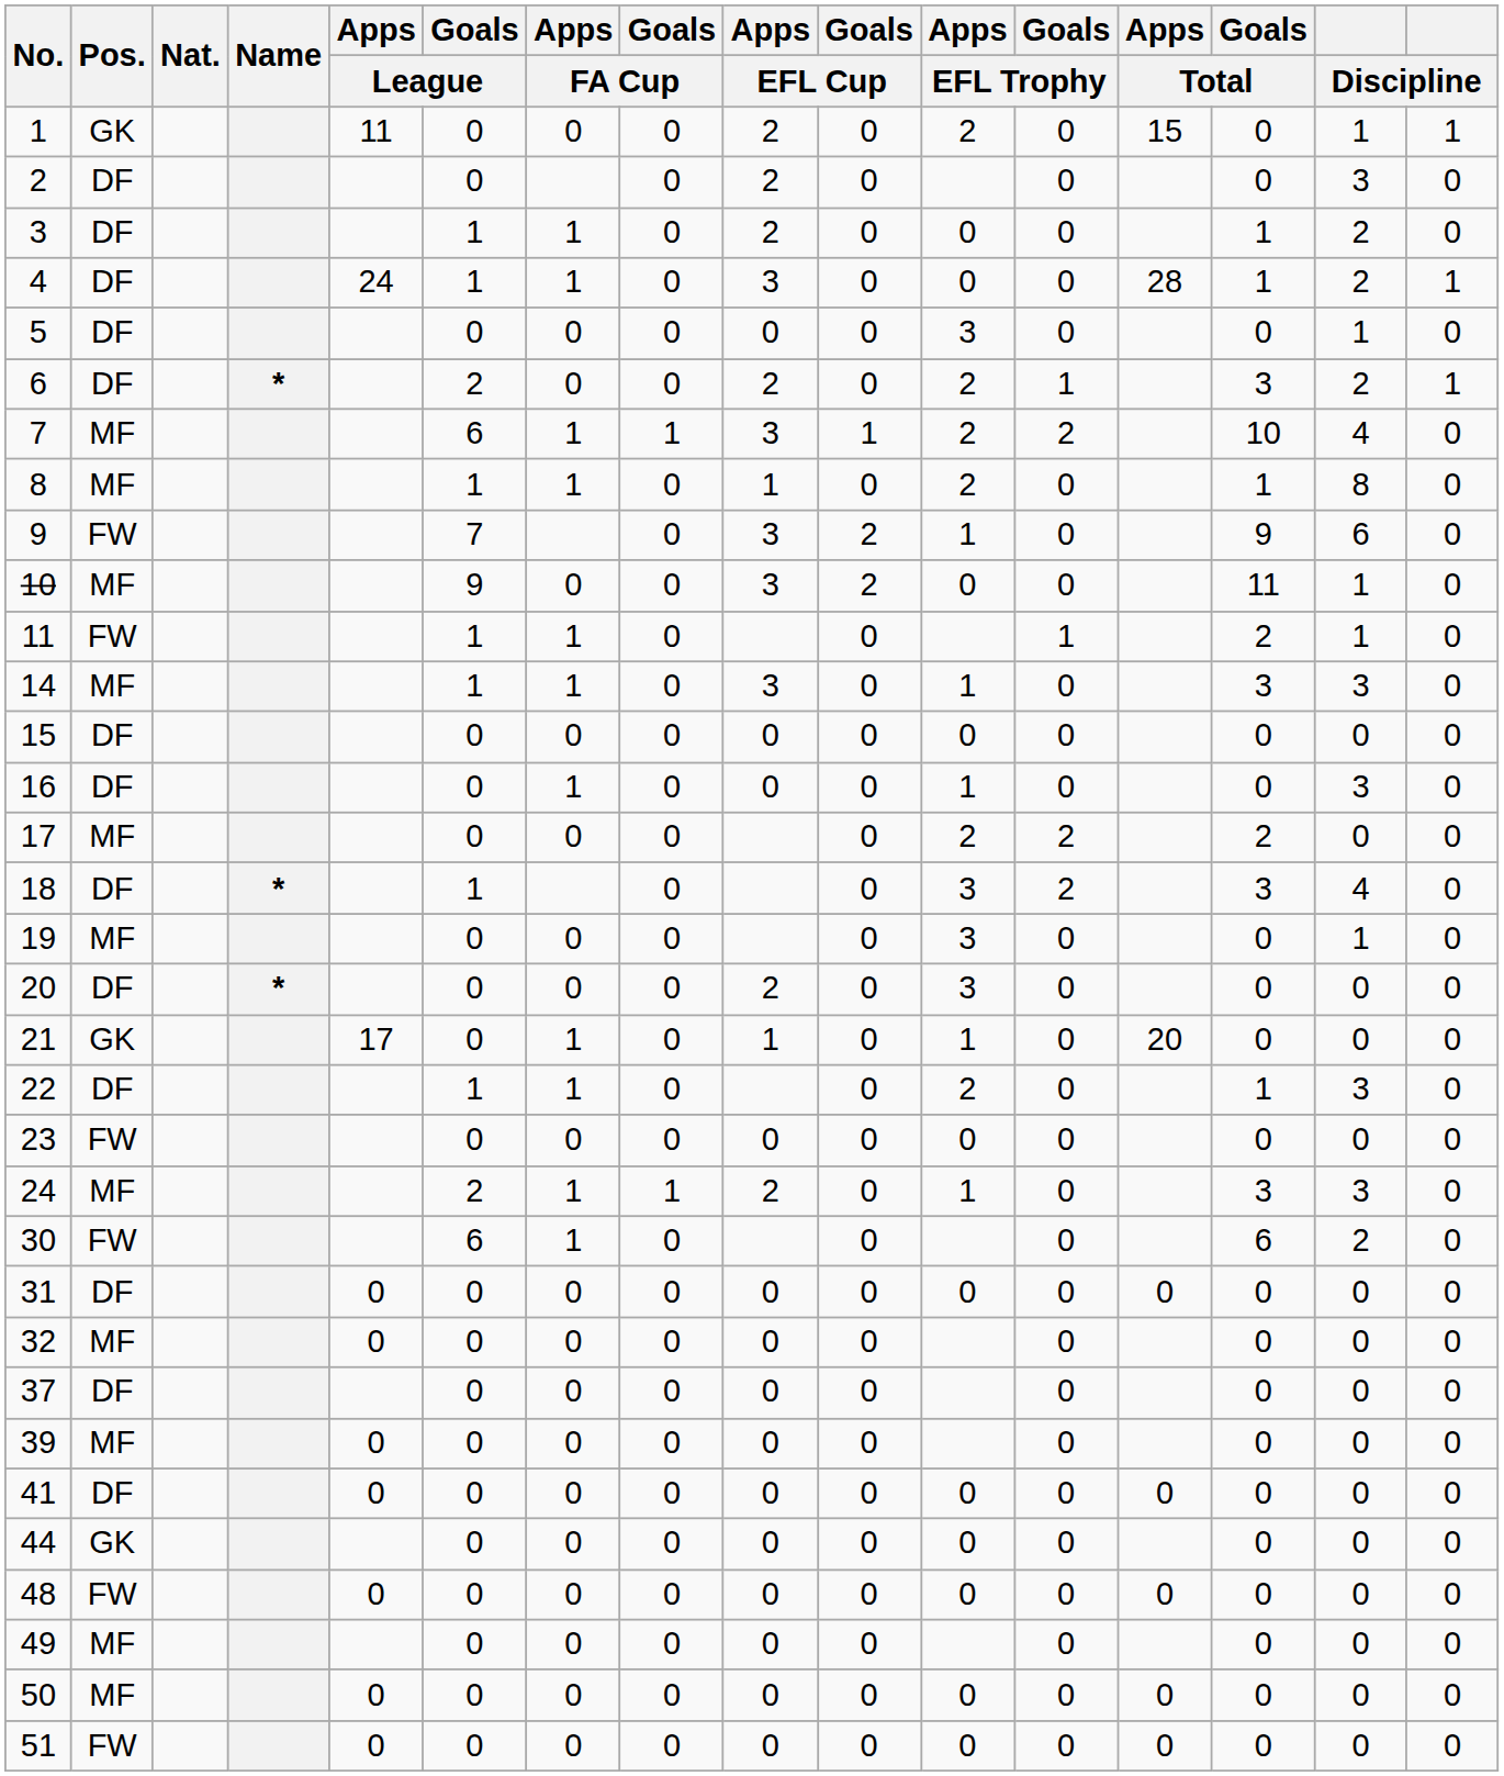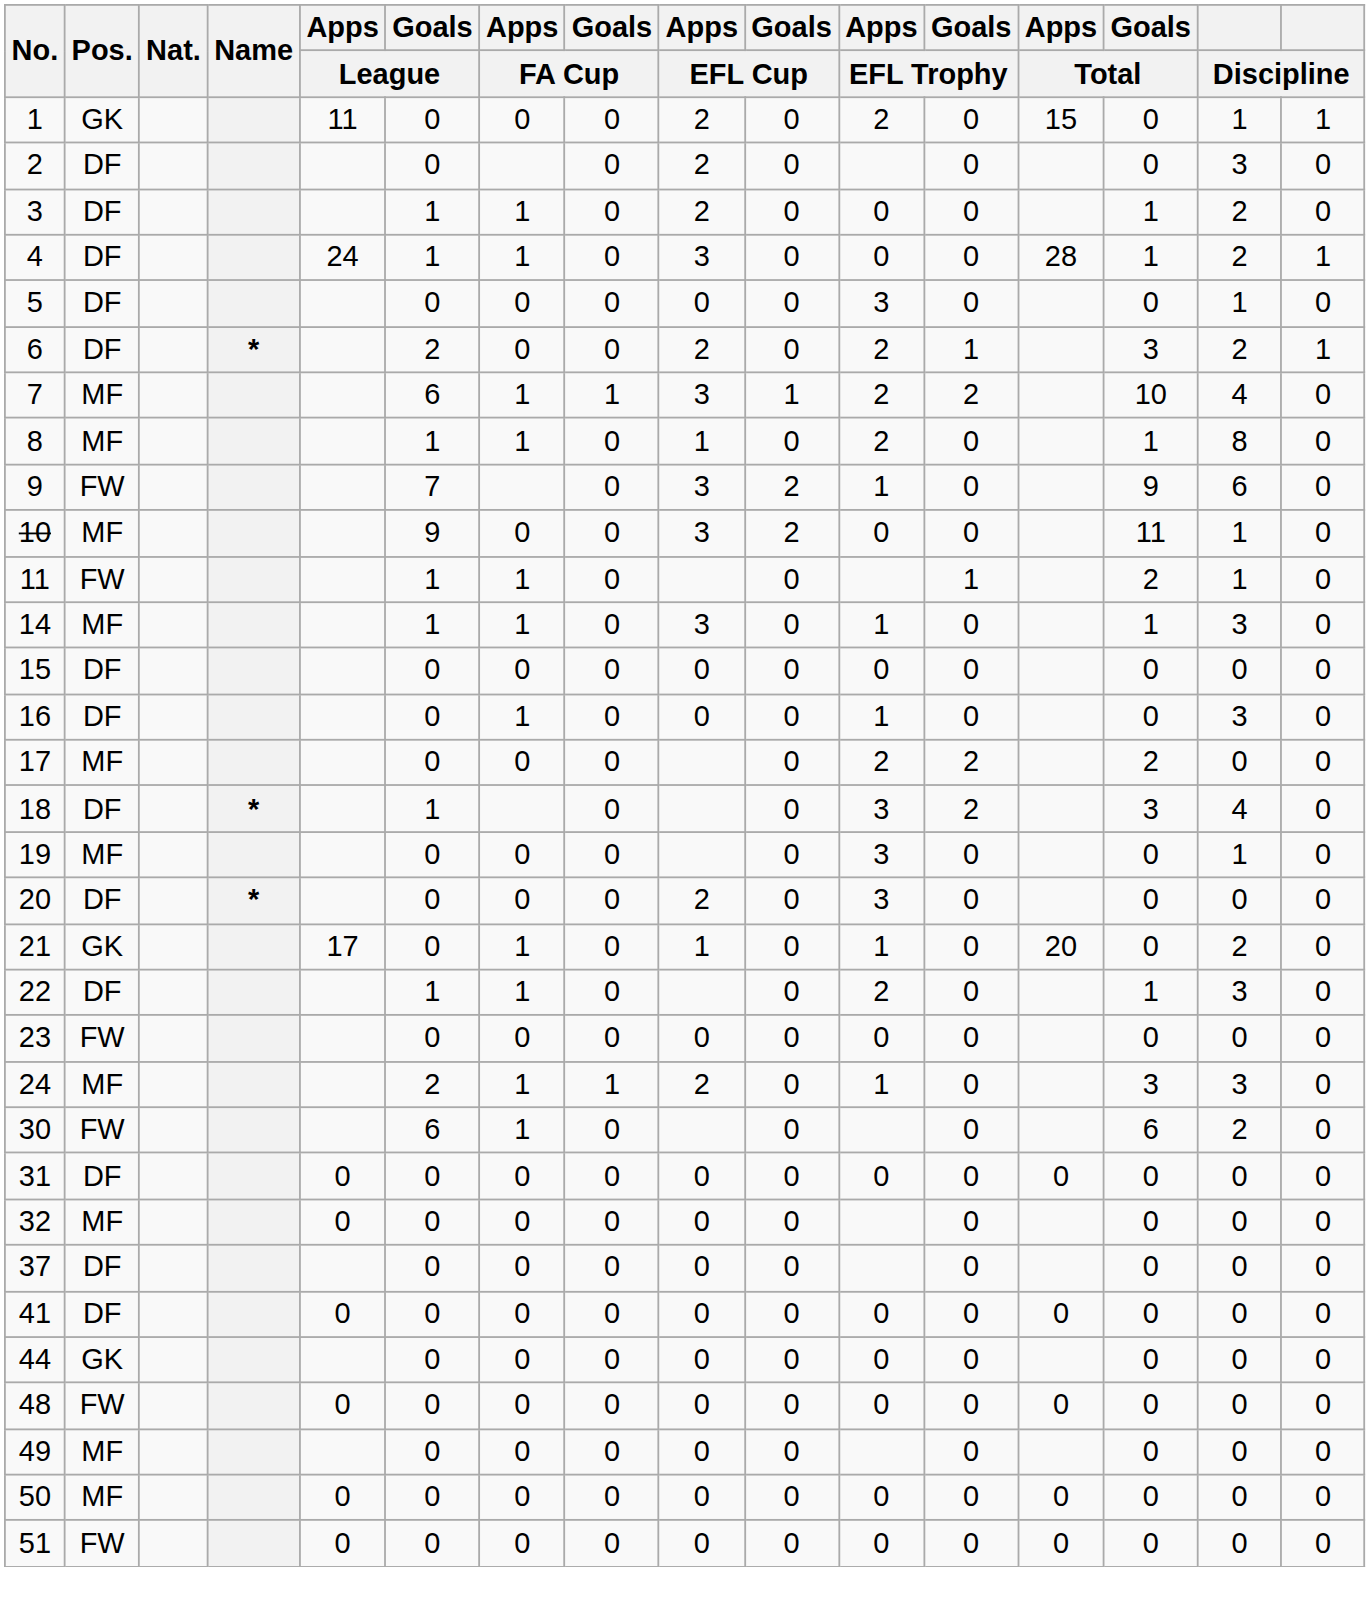 <table class="wikitable sortable plainrowheaders" style="text-align:center">
 <tr>
 <th scope="col" rowspan="2">No.</th>
 <th scope="col" rowspan="2">Pos.</th>
 <th scope="col" rowspan="2">Nat.</th>
 <th scope="col" rowspan="2">Name</th>
 <th scope="col">Apps</th>
 <th scope="col">Goals</th>
 <th scope="col">Apps</th>
 <th scope="col">Goals</th>
 <th scope="col">Apps</th>
 <th scope="col">Goals</th>
 <th scope="col">Apps</th>
 <th scope="col">Goals</th>
 <th scope="col">Apps</th>
 <th scope="col">Goals</th>
 <th scope="col"></th>
 <th scope="col"></th>
 </tr>
 <tr class="unsortable">
 <th colspan="2" width="85">League</th>
 <th colspan="2" width="85">FA Cup</th>
 <th colspan="2" width="85">EFL Cup</th>
 <th colspan="2" width="85">EFL Trophy</th>
 <th colspan="2" width="85">Total</th>
 <th colspan="2" width="85">Discipline</th>
 </tr>
 <tr>
 <td>1</td>
 <td>GK</td>
 <td></td>
 <th scope="row"></th>
 <td>11</td>
 <td>0</td>
 <td>0</td>
 <td>0</td>
 <td>2</td>
 <td>0</td>
 <td>2</td>
 <td>0</td>
 <td>15</td>
 <td>0</td>
 <td>1</td>
 <td>1</td>
 </tr>
 <tr>
 <td>2</td>
 <td>DF</td>
 <td></td>
 <th scope="row"></th>
 <td></td>
 <td>0</td>
 <td></td>
 <td>0</td>
 <td>2</td>
 <td>0</td>
 <td></td>
 <td>0</td>
 <td></td>
 <td>0</td>
 <td>3</td>
 <td>0</td>
 </tr>
 <tr>
 <td>3</td>
 <td>DF</td>
 <td></td>
 <th scope="row"></th>
 <td></td>
 <td>1</td>
 <td>1</td>
 <td>0</td>
 <td>2</td>
 <td>0</td>
 <td>0</td>
 <td>0</td>
 <td></td>
 <td>1</td>
 <td>2</td>
 <td>0</td>
 </tr>
 <tr>
 <td>4</td>
 <td>DF</td>
 <td></td>
 <th scope="row"></th>
 <td>24</td>
 <td>1</td>
 <td>1</td>
 <td>0</td>
 <td>3</td>
 <td>0</td>
 <td>0</td>
 <td>0</td>
 <td>28</td>
 <td>1</td>
 <td>2</td>
 <td>1</td>
 </tr>
 <tr>
 <td>5</td>
 <td>DF</td>
 <td></td>
 <th scope="row"></th>
 <td></td>
 <td>0</td>
 <td>0</td>
 <td>0</td>
 <td>0</td>
 <td>0</td>
 <td>3</td>
 <td>0</td>
 <td></td>
 <td>0</td>
 <td>1</td>
 <td>0</td>
 </tr>
 <tr>
 <td>6</td>
 <td>DF</td>
 <td></td>
 <th scope="row"><em></em> *</th>
 <td></td>
 <td>2</td>
 <td>0</td>
 <td>0</td>
 <td>2</td>
 <td>0</td>
 <td>2</td>
 <td>1</td>
 <td></td>
 <td>3</td>
 <td>2</td>
 <td>1</td>
 </tr>
 <tr>
 <td>7</td>
 <td>MF</td>
 <td></td>
 <th scope="row"></th>
 <td></td>
 <td>6</td>
 <td>1</td>
 <td>1</td>
 <td>3</td>
 <td>1</td>
 <td>2</td>
 <td>2</td>
 <td></td>
 <td>10</td>
 <td>4</td>
 <td>0</td>
 </tr>
 <tr>
 <td>8</td>
 <td>MF</td>
 <td></td>
 <th scope="row"></th>
 <td></td>
 <td>1</td>
 <td>1</td>
 <td>0</td>
 <td>1</td>
 <td>0</td>
 <td>2</td>
 <td>0</td>
 <td></td>
 <td>1</td>
 <td>8</td>
 <td>0</td>
 </tr>
 <tr>
 <td>9</td>
 <td>FW</td>
 <td></td>
 <th scope="row"></th>
 <td></td>
 <td>7</td>
 <td></td>
 <td>0</td>
 <td>3</td>
 <td>2</td>
 <td>1</td>
 <td>0</td>
 <td></td>
 <td>9</td>
 <td>6</td>
 <td>0</td>
 </tr>
 <tr>
 <td><s>10</s> </td>
 <td>MF</td>
 <td></td>
 <th scope="row"></th>
 <td></td>
 <td>9</td>
 <td>0</td>
 <td>0</td>
 <td>3</td>
 <td>2</td>
 <td>0</td>
 <td>0</td>
 <td></td>
 <td>11</td>
 <td>1</td>
 <td>0</td>
 </tr>
 <tr>
 <td>11</td>
 <td>FW</td>
 <td></td>
 <th scope="row"></th>
 <td></td>
 <td>1</td>
 <td>1</td>
 <td>0</td>
 <td></td>
 <td>0</td>
 <td></td>
 <td>1</td>
 <td></td>
 <td>2</td>
 <td>1</td>
 <td>0</td>
 </tr>
 <tr>
 <td>14</td>
 <td>MF</td>
 <td></td>
 <th scope="row"></th>
 <td></td>
 <td>1</td>
 <td>1</td>
 <td>0</td>
 <td>3</td>
 <td>0</td>
 <td>1</td>
 <td>0</td>
 <td></td>
-<td>3</td>
+<td>1</td>
 <td>3</td>
 <td>0</td>
 </tr>
 <tr>
 <td>15</td>
 <td>DF</td>
 <td></td>
 <th scope="row"></th>
 <td></td>
 <td>0</td>
 <td>0</td>
 <td>0</td>
 <td>0</td>
 <td>0</td>
 <td>0</td>
 <td>0</td>
 <td></td>
 <td>0</td>
 <td>0</td>
 <td>0</td>
 </tr>
 <tr>
 <td>16</td>
 <td>DF</td>
 <td></td>
 <th scope="row"></th>
 <td></td>
 <td>0</td>
 <td>1</td>
 <td>0</td>
 <td>0</td>
 <td>0</td>
 <td>1</td>
 <td>0</td>
 <td></td>
 <td>0</td>
 <td>3</td>
 <td>0</td>
 </tr>
 <tr>
 <td>17</td>
 <td>MF</td>
 <td></td>
 <th scope="row"></th>
 <td></td>
 <td>0</td>
 <td>0</td>
 <td>0</td>
 <td></td>
 <td>0</td>
 <td>2</td>
 <td>2</td>
 <td></td>
 <td>2</td>
 <td>0</td>
 <td>0</td>
 </tr>
 <tr>
 <td>18</td>
 <td>DF</td>
 <td></td>
 <th scope="row"><em></em> *</th>
 <td></td>
 <td>1</td>
 <td></td>
 <td>0</td>
 <td></td>
 <td>0</td>
 <td>3</td>
 <td>2</td>
 <td></td>
 <td>3</td>
 <td>4</td>
 <td>0</td>
 </tr>
 <tr>
 <td>19</td>
 <td>MF</td>
 <td></td>
 <th scope="row"></th>
 <td></td>
 <td>0</td>
 <td>0</td>
 <td>0</td>
 <td></td>
 <td>0</td>
 <td>3</td>
 <td>0</td>
 <td></td>
 <td>0</td>
 <td>1</td>
 <td>0</td>
 </tr>
 <tr>
 <td>20</td>
 <td>DF</td>
 <td></td>
 <th scope="row"><em></em> *</th>
 <td></td>
 <td>0</td>
 <td>0</td>
 <td>0</td>
 <td>2</td>
 <td>0</td>
 <td>3</td>
 <td>0</td>
 <td></td>
 <td>0</td>
 <td>0</td>
 <td>0</td>
 </tr>
 <tr>
 <td>21</td>
 <td>GK</td>
 <td></td>
 <th scope="row"></th>
 <td>17</td>
 <td>0</td>
 <td>1</td>
 <td>0</td>
 <td>1</td>
 <td>0</td>
 <td>1</td>
 <td>0</td>
 <td>20</td>
 <td>0</td>
-<td>0</td>
+<td>2</td>
 <td>0</td>
 </tr>
 <tr>
 <td>22</td>
 <td>DF</td>
 <td></td>
 <th scope="row"></th>
 <td></td>
 <td>1</td>
 <td>1</td>
 <td>0</td>
 <td></td>
 <td>0</td>
 <td>2</td>
 <td>0</td>
 <td></td>
 <td>1</td>
 <td>3</td>
 <td>0</td>
 </tr>
 <tr>
 <td>23</td>
 <td>FW</td>
 <td></td>
 <th scope="row"></th>
 <td></td>
 <td>0</td>
 <td>0</td>
 <td>0</td>
 <td>0</td>
 <td>0</td>
 <td>0</td>
 <td>0</td>
 <td></td>
 <td>0</td>
 <td>0</td>
 <td>0</td>
 </tr>
 <tr>
 <td>24</td>
 <td>MF</td>
 <td></td>
 <th scope="row"></th>
 <td></td>
 <td>2</td>
 <td>1</td>
 <td>1</td>
 <td>2</td>
 <td>0</td>
 <td>1</td>
 <td>0</td>
 <td></td>
 <td>3</td>
 <td>3</td>
 <td>0</td>
 </tr>
 <tr>
 <td>30</td>
 <td>FW</td>
 <td></td>
 <th scope="row"></th>
 <td></td>
 <td>6</td>
 <td>1</td>
 <td>0</td>
 <td></td>
 <td>0</td>
 <td></td>
 <td>0</td>
 <td></td>
 <td>6</td>
 <td>2</td>
 <td>0</td>
 </tr>
 <tr>
 <td>31</td>
 <td>DF</td>
 <td></td>
 <th scope="row"></th>
 <td>0</td>
 <td>0</td>
 <td>0</td>
 <td>0</td>
 <td>0</td>
 <td>0</td>
 <td>0</td>
 <td>0</td>
 <td>0</td>
 <td>0</td>
 <td>0</td>
 <td>0</td>
 </tr>
 <tr>
 <td>32</td>
 <td>MF</td>
 <td></td>
 <th scope="row"></th>
 <td>0</td>
 <td>0</td>
 <td>0</td>
 <td>0</td>
 <td>0</td>
 <td>0</td>
 <td></td>
 <td>0</td>
 <td></td>
 <td>0</td>
 <td>0</td>
 <td>0</td>
 </tr>
 <tr>
 <td>37</td>
 <td>DF</td>
 <td></td>
 <th scope="row"></th>
 <td></td>
 <td>0</td>
 <td>0</td>
 <td>0</td>
 <td>0</td>
 <td>0</td>
 <td></td>
 <td>0</td>
 <td></td>
 <td>0</td>
 <td>0</td>
 <td>0</td>
 </tr>
 <tr>
-<td>39</td>
-<td>MF</td>
-<td></td>
-<th scope="row"></th>
-<td>0</td>
-<td>0</td>
-<td>0</td>
-<td>0</td>
-<td>0</td>
-<td>0</td>
-<td></td>
-<td>0</td>
-<td></td>
-<td>0</td>
-<td>0</td>
-<td>0</td>
-</tr>
-<tr>
 <td>41</td>
 <td>DF</td>
 <td></td>
 <th scope="row"></th>
 <td>0</td>
 <td>0</td>
 <td>0</td>
 <td>0</td>
 <td>0</td>
 <td>0</td>
 <td>0</td>
 <td>0</td>
 <td>0</td>
 <td>0</td>
 <td>0</td>
 <td>0</td>
 </tr>
 <tr>
 <td>44</td>
 <td>GK</td>
 <td></td>
 <th scope="row"></th>
 <td></td>
 <td>0</td>
 <td>0</td>
 <td>0</td>
 <td>0</td>
 <td>0</td>
 <td>0</td>
 <td>0</td>
 <td></td>
 <td>0</td>
 <td>0</td>
 <td>0</td>
 </tr>
 <tr>
 <td>48</td>
 <td>FW</td>
 <td></td>
 <th scope="row"></th>
 <td>0</td>
 <td>0</td>
 <td>0</td>
 <td>0</td>
 <td>0</td>
 <td>0</td>
 <td>0</td>
 <td>0</td>
 <td>0</td>
 <td>0</td>
 <td>0</td>
 <td>0</td>
 </tr>
 <tr>
 <td>49</td>
 <td>MF</td>
 <td></td>
 <th scope="row"></th>
 <td></td>
 <td>0</td>
 <td>0</td>
 <td>0</td>
 <td>0</td>
 <td>0</td>
 <td></td>
 <td>0</td>
 <td></td>
 <td>0</td>
 <td>0</td>
 <td>0</td>
 </tr>
 <tr>
 <td>50</td>
 <td>MF</td>
 <td></td>
 <th scope="row"></th>
 <td>0</td>
 <td>0</td>
 <td>0</td>
 <td>0</td>
 <td>0</td>
 <td>0</td>
 <td>0</td>
 <td>0</td>
 <td>0</td>
 <td>0</td>
 <td>0</td>
 <td>0</td>
 </tr>
 <tr>
 <td>51</td>
 <td>FW</td>
 <td></td>
 <th scope="row"></th>
 <td>0</td>
 <td>0</td>
 <td>0</td>
 <td>0</td>
 <td>0</td>
 <td>0</td>
 <td>0</td>
 <td>0</td>
 <td>0</td>
 <td>0</td>
 <td>0</td>
 <td>0</td>
 </tr>
 </table>
